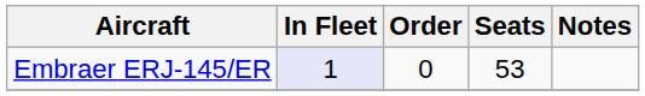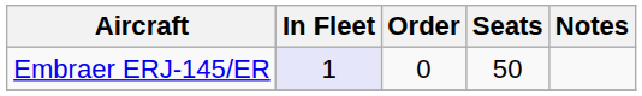 <table class="wikitable" style="border-collapse:collapse;text-align:center;margin: auto;">
 <tr>
 <th>Aircraft</th>
 <th>In Fleet</th>
 <th>Order</th>
 <th>Seats</th>
 <th>Notes</th>
 </tr>
 <tr>
 <td><a href='#'>Embraer ERJ-145/ER</a></td>
 <td style="background: lavender;">1</td>
 <td>0</td>
-<td>53</td>
+<td>50</td>
 <td></td>
 </tr>
 <tr>
 </tr>
 </table>
